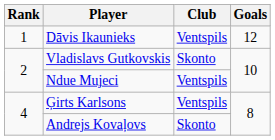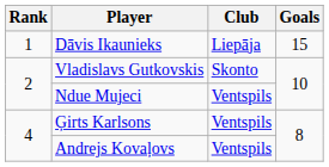 <table class="wikitable" style="text-align:center">
 <tr>
 <th>Rank</th>
 <th>Player</th>
 <th>Club</th>
 <th>Goals</th>
 </tr>
 <tr>
 <td>1</td>
 <td align="left"> <a href='#'>Dāvis Ikaunieks</a></td>
-<td align="left"><a href='#'>Ventspils</a></td>
-<td>12</td>
+<td align="left"><a href='#'>Liepāja</a></td>
+<td>15</td>
 </tr>
 <tr>
 <td rowspan=2>2</td>
 <td align="left"> <a href='#'>Vladislavs Gutkovskis</a></td>
 <td align="left"><a href='#'>Skonto</a></td>
 <td rowspan=2>10</td>
 </tr>
 <tr>
 <td align="left"> <a href='#'>Ndue Mujeci</a></td>
 <td align="left"><a href='#'>Ventspils</a></td>
 </tr>
 <tr>
 <td rowspan=2>4</td>
 <td align="left"> <a href='#'>Ģirts Karlsons</a></td>
 <td align="left"><a href='#'>Ventspils</a></td>
 <td rowspan=2>8</td>
 </tr>
 <tr>
 <td align="left"> <a href='#'>Andrejs Kovaļovs</a></td>
-<td align="left"><a href='#'>Skonto</a></td>
+<td align="left"><a href='#'>Ventspils</a></td>
 </tr>
 </table>
